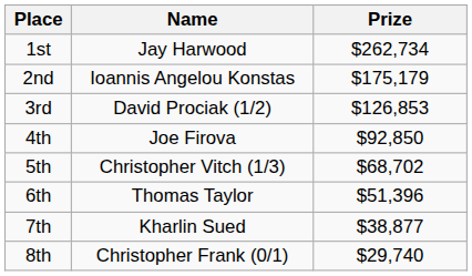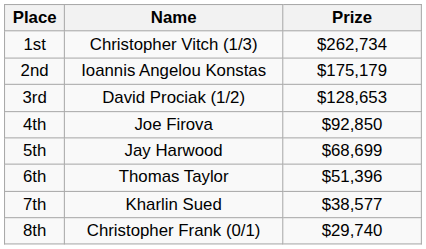 <table class="wikitable">
 <tr>
 <th width="50">Place</th>
 <th width="200">Name</th>
 <th width="125">Prize</th>
 </tr>
 <tr>
 <td align=center>1st</td>
-<td align=center> Jay Harwood</td>
+<td align=center> Christopher Vitch (1/3)</td>
 <td align=center>$262,734</td>
 </tr>
 <tr>
 <td align=center>2nd</td>
 <td align=center> Ioannis Angelou Konstas</td>
 <td align=center>$175,179</td>
 </tr>
 <tr>
 <td align=center>3rd</td>
 <td align=center> David Prociak (1/2)</td>
-<td align=center>$126,853</td>
+<td align=center>$128,653</td>
 </tr>
 <tr>
 <td align=center>4th</td>
 <td align=center> Joe Firova</td>
 <td align=center>$92,850</td>
 </tr>
 <tr>
 <td align=center>5th</td>
-<td align=center> Christopher Vitch (1/3)</td>
-<td align=center>$68,702</td>
+<td align=center> Jay Harwood</td>
+<td align=center>$68,699</td>
 </tr>
 <tr>
 <td align=center>6th</td>
 <td align=center> Thomas Taylor</td>
 <td align=center>$51,396</td>
 </tr>
 <tr>
 <td align=center>7th</td>
 <td align=center> Kharlin Sued</td>
-<td align=center>$38,877</td>
+<td align=center>$38,577</td>
 </tr>
 <tr>
 <td align=center>8th</td>
 <td align=center> Christopher Frank (0/1)</td>
 <td align=center>$29,740</td>
 </tr>
 </table>
